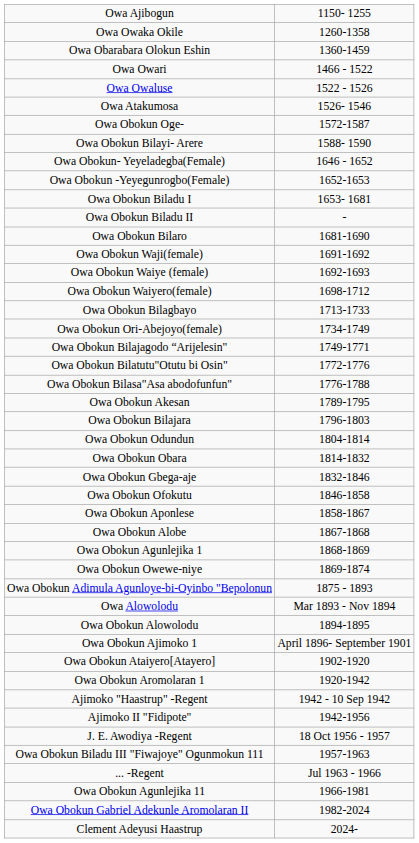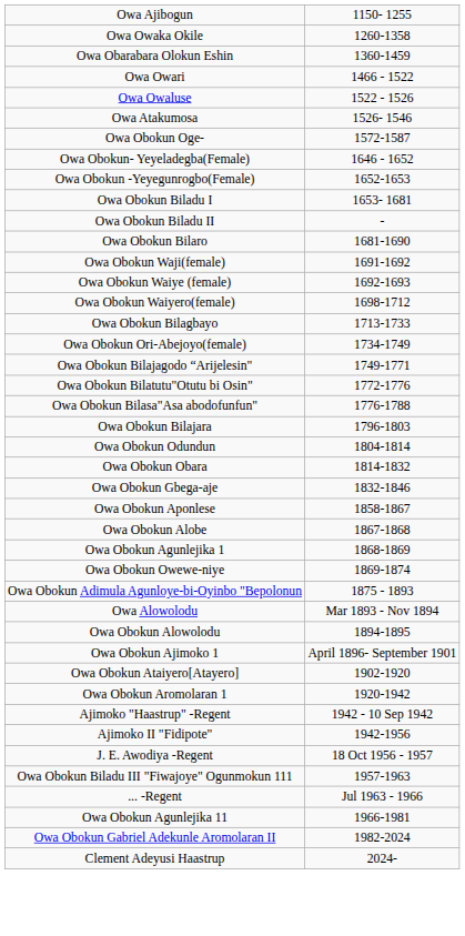 <table class="wikitable" style="text-align:center">
 <tr>
 <td>Owa Ajibogun</td>
 <td>1150- 1255</td>
 </tr>
 <tr>
 <td>Owa Owaka Okile</td>
 <td>1260-1358</td>
 </tr>
 <tr>
 <td>Owa Obarabara Olokun Eshin</td>
 <td>1360-1459</td>
 </tr>
 <tr>
 <td>Owa Owari</td>
 <td>1466 - 1522</td>
 </tr>
 <tr>
 <td><a href='#'>Owa Owaluse</a></td>
 <td>1522 - 1526</td>
 </tr>
 <tr>
 <td>Owa Atakumosa</td>
 <td>1526- 1546</td>
 </tr>
 <tr>
 <td>Owa Obokun Oge-</td>
 <td>1572-1587</td>
-</tr>
-<tr>
-<td>Owa Obokun Bilayi- Arere</td>
-<td>1588- 1590</td>
 </tr>
 <tr>
 <td>Owa Obokun- Yeyeladegba(Female)</td>
 <td>1646 - 1652</td>
 </tr>
 <tr>
 <td>Owa Obokun -Yeyegunrogbo(Female)</td>
 <td>1652-1653</td>
 </tr>
 <tr>
 <td>Owa Obokun Biladu I</td>
 <td>1653- 1681</td>
 </tr>
 <tr>
 <td>Owa Obokun Biladu II</td>
 <td>-</td>
 </tr>
 <tr>
 <td>Owa Obokun Bilaro</td>
 <td>1681-1690</td>
 </tr>
 <tr>
 <td>Owa Obokun Waji(female)</td>
 <td>1691-1692</td>
 </tr>
 <tr>
 <td>Owa Obokun Waiye (female)</td>
 <td>1692-1693</td>
 </tr>
 <tr>
 <td>Owa Obokun Waiyero(female)</td>
 <td>1698-1712</td>
 </tr>
 <tr>
 <td>Owa Obokun Bilagbayo</td>
 <td>1713-1733</td>
 </tr>
 <tr>
 <td>Owa Obokun Ori-Abejoyo(female)</td>
 <td>1734-1749</td>
 </tr>
 <tr>
 <td>Owa Obokun Bilajagodo “Arijelesin"</td>
 <td>1749-1771</td>
 </tr>
 <tr>
 <td>Owa Obokun Bilatutu"Otutu bi Osin"</td>
 <td>1772-1776</td>
 </tr>
 <tr>
 <td>Owa Obokun Bilasa"Asa abodofunfun"</td>
 <td>1776-1788</td>
 </tr>
 <tr>
-<td>Owa Obokun Akesan</td>
-<td>1789-1795</td>
-</tr>
-<tr>
 <td>Owa Obokun Bilajara</td>
 <td>1796-1803</td>
 </tr>
 <tr>
 <td>Owa Obokun Odundun</td>
 <td>1804-1814</td>
 </tr>
 <tr>
 <td>Owa Obokun Obara</td>
 <td>1814-1832</td>
 </tr>
 <tr>
 <td>Owa Obokun Gbega-aje</td>
 <td>1832-1846</td>
-</tr>
-<tr>
-<td>Owa Obokun Ofokutu</td>
-<td>1846-1858</td>
 </tr>
 <tr>
 <td>Owa Obokun Aponlese</td>
 <td>1858-1867</td>
 </tr>
 <tr>
 <td>Owa Obokun Alobe</td>
 <td>1867-1868</td>
 </tr>
 <tr>
 <td>Owa Obokun Agunlejika 1</td>
 <td>1868-1869</td>
 </tr>
 <tr>
 <td>Owa Obokun Owewe-niye</td>
 <td>1869-1874</td>
 </tr>
 <tr>
 <td>Owa Obokun <a href='#'>Adimula Agunloye-bi-Oyinbo "Bepolonun</a></td>
 <td>1875 - 1893</td>
 </tr>
 <tr>
 <td>Owa <a href='#'>Alowolodu</a></td>
 <td>Mar 1893 - Nov 1894</td>
 </tr>
 <tr>
 <td>Owa Obokun Alowolodu</td>
 <td>1894-1895</td>
 </tr>
 <tr>
 <td>Owa Obokun Ajimoko 1</td>
 <td>April 1896- September 1901</td>
 </tr>
 <tr>
 <td>Owa Obokun Ataiyero[Atayero]</td>
 <td>1902-1920</td>
 </tr>
 <tr>
 <td>Owa Obokun Aromolaran 1</td>
 <td>1920-1942</td>
 </tr>
 <tr>
 <td>Ajimoko "Haastrup" -Regent</td>
 <td>1942 - 10 Sep 1942</td>
 </tr>
 <tr>
 <td Owa Obokun>Ajimoko II "Fidipote"</td>
 <td 10 Sep 1942 - 18 Oct 1956>1942-1956</td>
 </tr>
 <tr>
 <td>J. E. Awodiya -Regent</td>
 <td>18 Oct 1956 - 1957</td>
 </tr>
 <tr>
 <td>Owa Obokun Biladu III "Fiwajoye" Ogunmokun 111</td>
 <td>1957-1963</td>
 </tr>
 <tr>
 <td>... -Regent</td>
 <td>Jul 1963 - 1966</td>
 </tr>
 <tr>
 <td>Owa Obokun Agunlejika 11</td>
 <td>1966-1981</td>
 </tr>
 <tr>
 <td><a href='#'>Owa Obokun Gabriel Adekunle Aromolaran II</a></td>
 <td>1982-2024</td>
 </tr>
 <tr>
 <td>Clement Adeyusi Haastrup</td>
 <td>2024-</td>
 </tr>
 </table>
